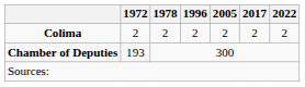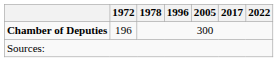 <table class="wikitable" style="text-align: center">
 <tr>
 <th></th>
 <th>1972</th>
 <th>1978</th>
 <th>1996</th>
 <th>2005</th>
 <th>2017</th>
 <th>2022</th>
 </tr>
 <tr>
-<td><strong>Colima</strong></td>
-<td>2</td>
-<td>2</td>
-<td>2</td>
-<td>2</td>
-<td>2</td>
-<td>2</td>
-</tr>
-<tr>
 <td><strong>Chamber of Deputies</strong></td>
-<td>193</td>
+<td>196</td>
 <td colspan=5>300</td>
 </tr>
 <tr>
 <td colspan=7 style="text-align: left">Sources: </td>
 </tr>
 </table>
